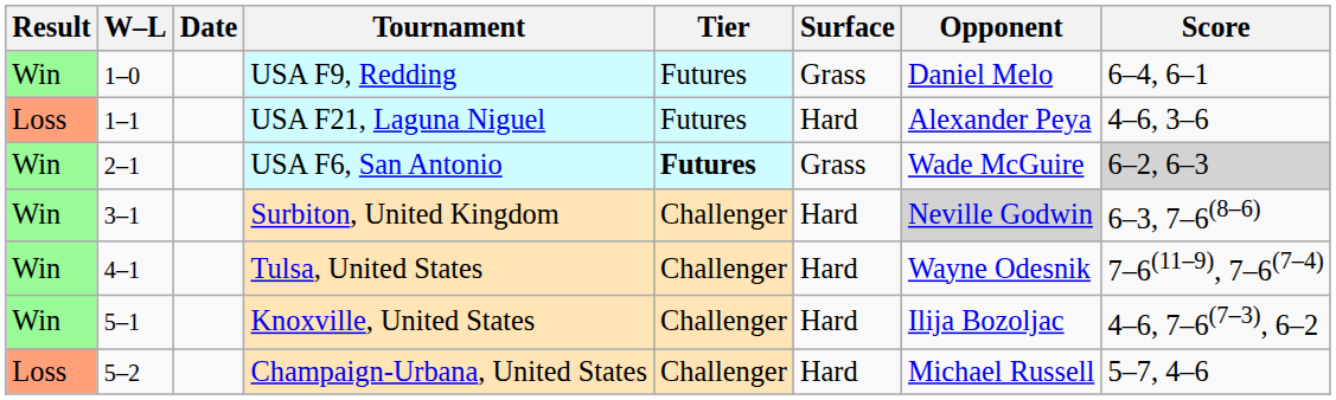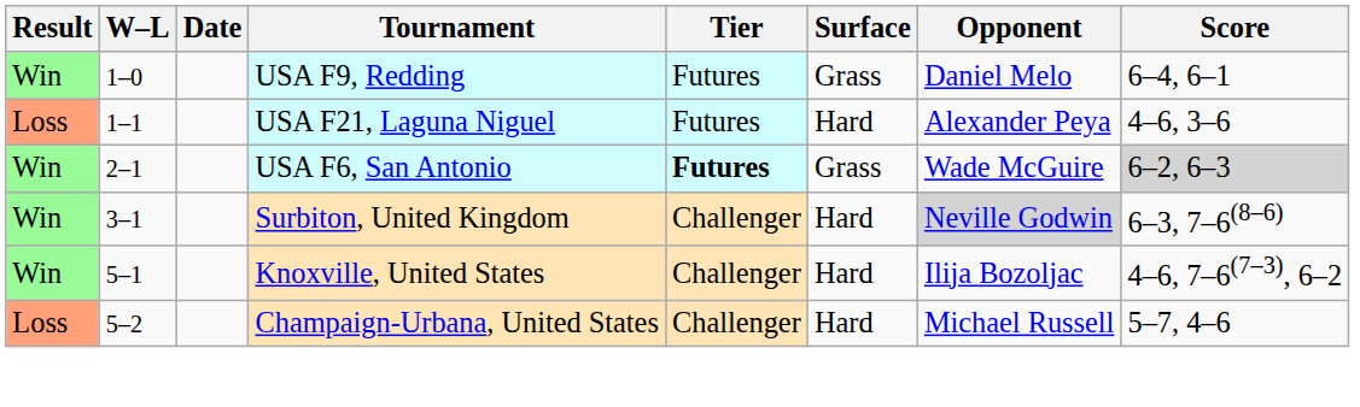 <table class="sortable wikitable">
 <tr>
 <th>Result</th>
 <th class="unsortable">W–L</th>
 <th>Date</th>
 <th>Tournament</th>
 <th>Tier</th>
 <th>Surface</th>
 <th>Opponent</th>
 <th class="unsortable">Score</th>
 </tr>
 <tr>
 <td style="background:#98fb98;">Win</td>
 <td><small>1–0</small></td>
 <td></td>
 <td style="background:#cffcff;">USA F9, <a href='#'>Redding</a></td>
 <td style="background:#cffcff;">Futures</td>
 <td>Grass</td>
 <td> <a href='#'>Daniel Melo</a></td>
 <td>6–4, 6–1</td>
 </tr>
 <tr>
 <td style="background:#ffa07a;">Loss</td>
 <td><small>1–1</small></td>
 <td></td>
 <td style="background:#cffcff;">USA F21, <a href='#'>Laguna Niguel</a></td>
 <td style="background:#cffcff;">Futures</td>
 <td>Hard</td>
 <td> <a href='#'>Alexander Peya</a></td>
 <td>4–6, 3–6</td>
 </tr>
 <tr>
 <td style="background:#98fb98;">Win</td>
 <td><small>2–1</small></td>
 <td></td>
 <td style="background:#cffcff;">USA F6, <a href='#'>San Antonio</a></td>
 <td style="background:#cffcff;"><strong>Futures</strong></td>
 <td>Grass</td>
 <td> <a href='#'>Wade McGuire</a></td>
 <td style="background: lightgrey;">6–2, 6–3</td>
 </tr>
 <tr>
 <td style="background:#98fb98;">Win</td>
 <td><small>3–1</small></td>
 <td></td>
 <td style="background:moccasin;"><a href='#'>Surbiton</a>, United Kingdom</td>
 <td style="background:moccasin;">Challenger</td>
 <td>Hard</td>
 <td style="background: lightgrey;"> <a href='#'>Neville Godwin</a></td>
 <td>6–3, 7–6<sup>(8–6)</sup></td>
 </tr>
 <tr>
 <td style="background:#98fb98;">Win</td>
-<td><small>4–1</small></td>
-<td></td>
-<td style="background:moccasin;"><a href='#'>Tulsa</a>, United States</td>
-<td style="background:moccasin;">Challenger</td>
-<td>Hard</td>
-<td> <a href='#'>Wayne Odesnik</a></td>
-<td>7–6<sup>(11–9)</sup>, 7–6<sup>(7–4)</sup></td>
-</tr>
-<tr>
-<td style="background:#98fb98;">Win</td>
 <td><small>5–1</small></td>
 <td></td>
 <td style="background:moccasin;"><a href='#'>Knoxville</a>, United States</td>
 <td style="background:moccasin;">Challenger</td>
 <td>Hard</td>
 <td> <a href='#'>Ilija Bozoljac</a></td>
 <td>4–6, 7–6<sup>(7–3)</sup>, 6–2</td>
 </tr>
 <tr>
 <td style="background:#ffa07a;">Loss</td>
 <td><small>5–2</small></td>
 <td></td>
 <td style="background:moccasin;"><a href='#'>Champaign-Urbana</a>, United States</td>
 <td style="background:moccasin;">Challenger</td>
 <td>Hard</td>
 <td> <a href='#'>Michael Russell</a></td>
 <td>5–7, 4–6</td>
 </tr>
 </table>
